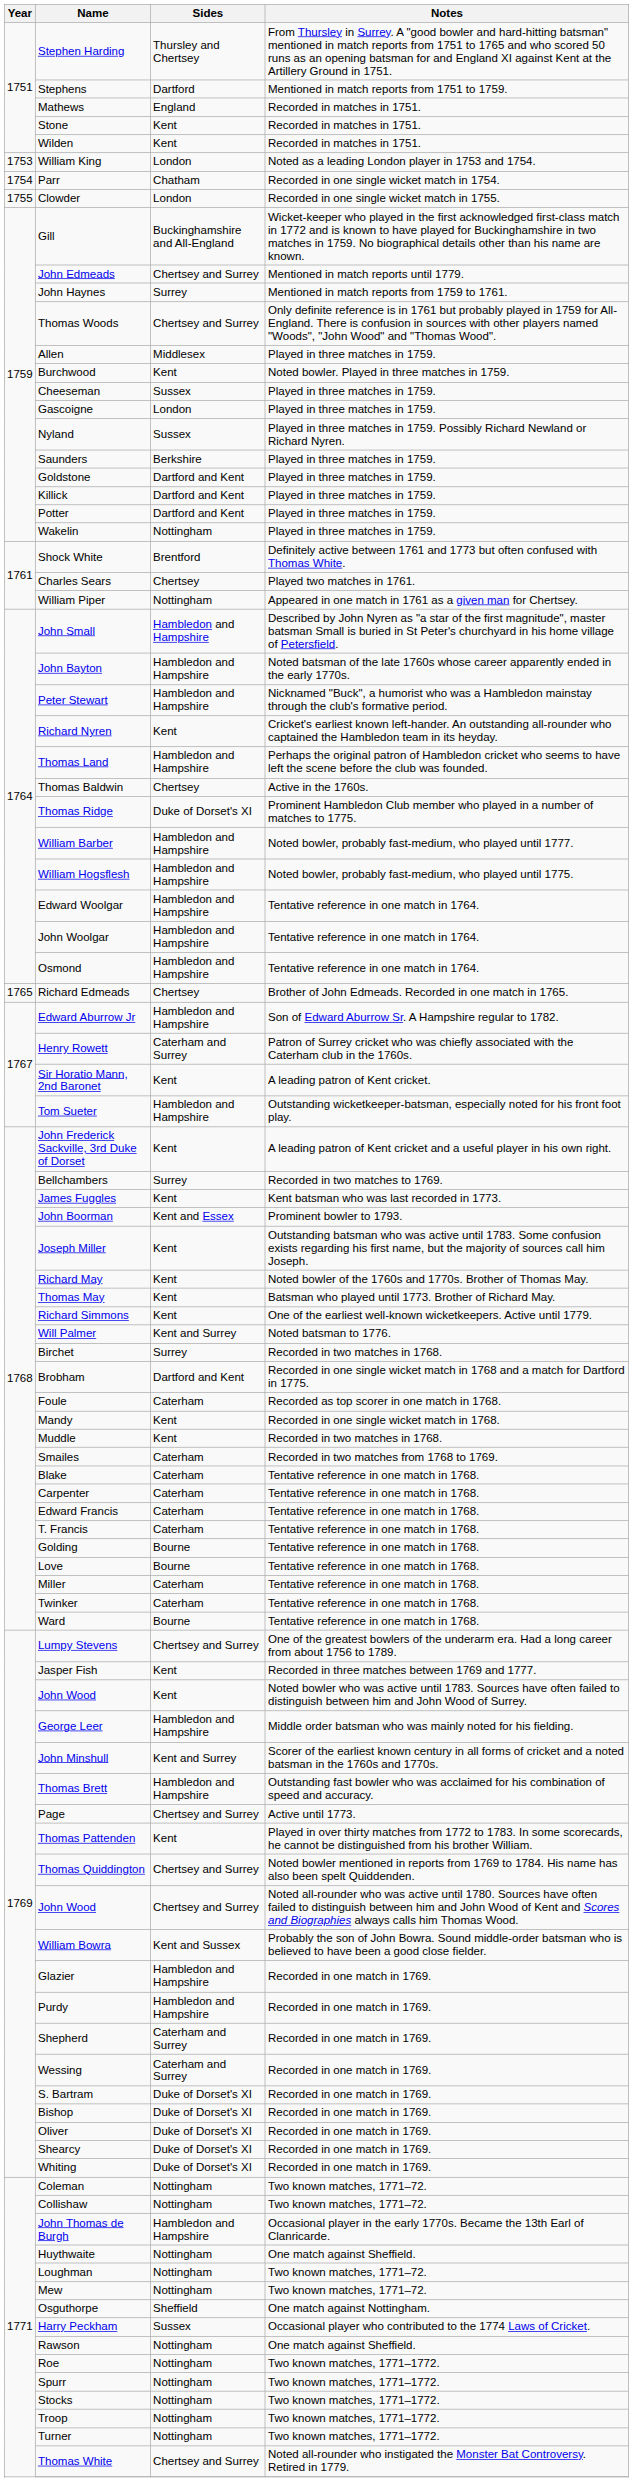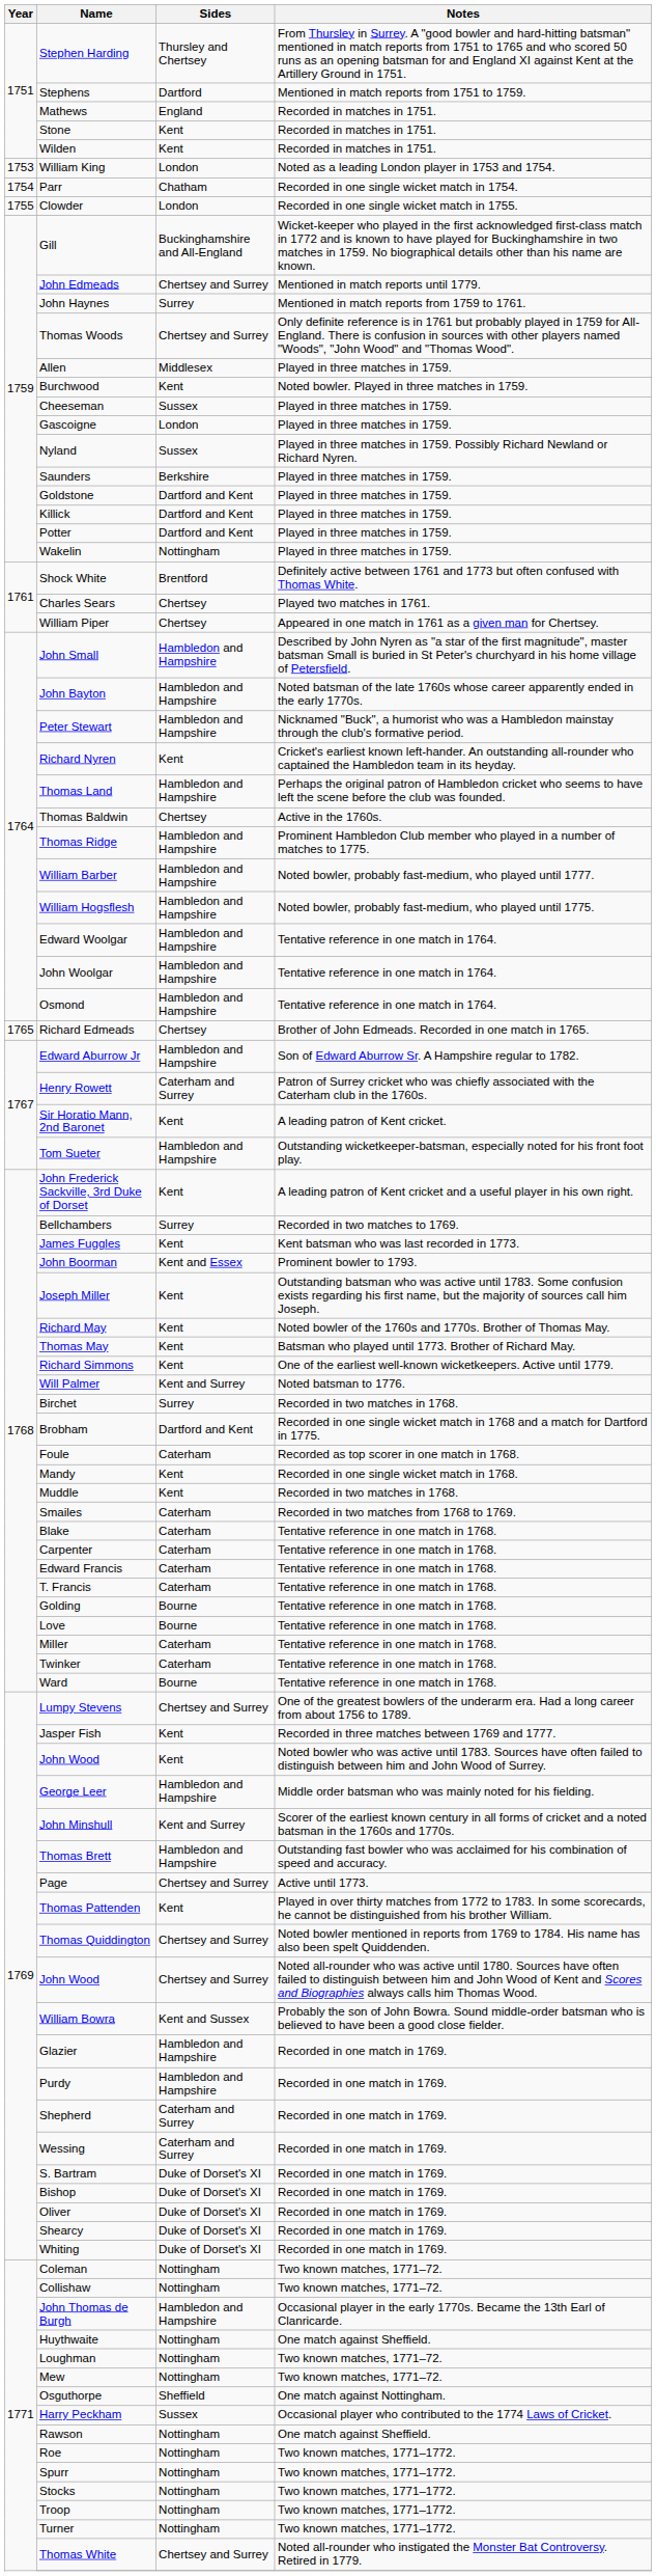 <table class="wikitable">
 <tr>
 <th>Year</th>
 <th>Name</th>
 <th>Sides</th>
 <th>Notes</th>
 </tr>
 <tr>
 <td scope="row" rowspan="5">1751</td>
 <td><a href='#'>Stephen Harding</a></td>
 <td>Thursley and Chertsey</td>
 <td>From <a href='#'>Thursley</a> in <a href='#'>Surrey</a>. A "good bowler and hard-hitting batsman" mentioned in match reports from 1751 to 1765 and who scored 50 runs as an opening batsman for and England XI against Kent at the Artillery Ground in 1751.</td>
 </tr>
 <tr>
 <td>Stephens</td>
 <td>Dartford</td>
 <td>Mentioned in match reports from 1751 to 1759.</td>
 </tr>
 <tr>
 <td>Mathews</td>
 <td>England</td>
 <td>Recorded in matches in 1751.</td>
 </tr>
 <tr>
 <td>Stone</td>
 <td>Kent</td>
 <td>Recorded in matches in 1751.</td>
 </tr>
 <tr>
 <td>Wilden</td>
 <td>Kent</td>
 <td>Recorded in matches in 1751.</td>
 </tr>
 <tr>
 <td scope="row">1753</td>
 <td>William King</td>
 <td>London</td>
 <td>Noted as a leading London player in 1753 and 1754.</td>
 </tr>
 <tr>
 <td scope="row">1754</td>
 <td>Parr</td>
 <td>Chatham</td>
 <td>Recorded in one single wicket match in 1754.</td>
 </tr>
 <tr>
 <td scope="row">1755</td>
 <td>Clowder</td>
 <td>London</td>
 <td>Recorded in one single wicket match in 1755.</td>
 </tr>
 <tr>
 <td scope="row" rowspan="14">1759</td>
 <td>Gill</td>
 <td>Buckinghamshire and All-England</td>
 <td>Wicket-keeper who played in the first acknowledged first-class match in 1772 and is known to have played for Buckinghamshire in two matches in 1759. No biographical details other than his name are known.</td>
 </tr>
 <tr>
 <td><a href='#'>John Edmeads</a></td>
 <td>Chertsey and Surrey</td>
 <td>Mentioned in match reports until 1779.</td>
 </tr>
 <tr>
 <td>John Haynes</td>
 <td>Surrey</td>
 <td>Mentioned in match reports from 1759 to 1761.</td>
 </tr>
 <tr>
 <td>Thomas Woods</td>
 <td>Chertsey and Surrey</td>
 <td>Only definite reference is in 1761 but probably played in 1759 for All-England. There is confusion in sources with other players named "Woods", "John Wood" and "Thomas Wood".</td>
 </tr>
 <tr>
 <td>Allen</td>
 <td>Middlesex</td>
 <td>Played in three matches in 1759.</td>
 </tr>
 <tr>
 <td>Burchwood</td>
 <td>Kent</td>
 <td>Noted bowler. Played in three matches in 1759.</td>
 </tr>
 <tr>
 <td>Cheeseman</td>
 <td>Sussex</td>
 <td>Played in three matches in 1759.</td>
 </tr>
 <tr>
 <td>Gascoigne</td>
 <td>London</td>
 <td>Played in three matches in 1759.</td>
 </tr>
 <tr>
 <td>Nyland</td>
 <td>Sussex</td>
 <td>Played in three matches in 1759. Possibly Richard Newland or Richard Nyren.</td>
 </tr>
 <tr>
 <td>Saunders</td>
 <td>Berkshire</td>
 <td>Played in three matches in 1759.</td>
 </tr>
 <tr>
 <td>Goldstone</td>
 <td>Dartford and Kent</td>
 <td>Played in three matches in 1759.</td>
 </tr>
 <tr>
 <td>Killick</td>
 <td>Dartford and Kent</td>
 <td>Played in three matches in 1759.</td>
 </tr>
 <tr>
 <td>Potter</td>
 <td>Dartford and Kent</td>
 <td>Played in three matches in 1759.</td>
 </tr>
 <tr>
 <td>Wakelin</td>
 <td>Nottingham</td>
 <td>Played in three matches in 1759.</td>
 </tr>
 <tr>
 <td scope="row" rowspan="3">1761</td>
 <td>Shock White</td>
 <td>Brentford</td>
 <td>Definitely active between 1761 and 1773 but often confused with <a href='#'>Thomas White</a>.</td>
 </tr>
 <tr>
 <td>Charles Sears</td>
 <td>Chertsey</td>
 <td>Played two matches in 1761.</td>
 </tr>
 <tr>
 <td>William Piper</td>
-<td>Nottingham</td>
+<td>Chertsey</td>
 <td>Appeared in one match in 1761 as a <a href='#'>given man</a> for Chertsey.</td>
 </tr>
 <tr>
 <td scope="row" rowspan="12">1764</td>
 <td><a href='#'>John Small</a></td>
 <td><a href='#'>Hambledon</a> and <a href='#'>Hampshire</a></td>
 <td>Described by John Nyren as "a star of the first magnitude", master batsman Small is buried in St Peter's churchyard in his home village of <a href='#'>Petersfield</a>.</td>
 </tr>
 <tr>
 <td><a href='#'>John Bayton</a></td>
 <td>Hambledon and Hampshire</td>
 <td>Noted batsman of the late 1760s whose career apparently ended in the early 1770s.</td>
 </tr>
 <tr>
 <td><a href='#'>Peter Stewart</a></td>
 <td>Hambledon and Hampshire</td>
 <td>Nicknamed "Buck", a humorist who was a Hambledon mainstay through the club's formative period.</td>
 </tr>
 <tr>
 <td><a href='#'>Richard Nyren</a></td>
 <td>Kent</td>
 <td>Cricket's earliest known left-hander. An outstanding all-rounder who captained the Hambledon team in its heyday.</td>
 </tr>
 <tr>
 <td><a href='#'>Thomas Land</a></td>
 <td>Hambledon and Hampshire</td>
 <td>Perhaps the original patron of Hambledon cricket who seems to have left the scene before the club was founded.</td>
 </tr>
 <tr>
 <td>Thomas Baldwin</td>
 <td>Chertsey</td>
 <td>Active in the 1760s.</td>
 </tr>
 <tr>
 <td><a href='#'>Thomas Ridge</a></td>
-<td>Duke of Dorset's XI</td>
+<td>Hambledon and Hampshire</td>
 <td>Prominent Hambledon Club member who played in a number of matches to 1775.</td>
 </tr>
 <tr>
 <td><a href='#'>William Barber</a></td>
 <td>Hambledon and Hampshire</td>
 <td>Noted bowler, probably fast-medium, who played until 1777.</td>
 </tr>
 <tr>
 <td><a href='#'>William Hogsflesh</a></td>
 <td>Hambledon and Hampshire</td>
 <td>Noted bowler, probably fast-medium, who played until 1775.</td>
 </tr>
 <tr>
 <td>Edward Woolgar</td>
 <td>Hambledon and Hampshire</td>
 <td>Tentative reference in one match in 1764.</td>
 </tr>
 <tr>
 <td>John Woolgar</td>
 <td>Hambledon and Hampshire</td>
 <td>Tentative reference in one match in 1764.</td>
 </tr>
 <tr>
 <td>Osmond</td>
 <td>Hambledon and Hampshire</td>
 <td>Tentative reference in one match in 1764.</td>
 </tr>
 <tr>
 <td scope="row">1765</td>
 <td>Richard Edmeads</td>
 <td>Chertsey</td>
 <td>Brother of John Edmeads. Recorded in one match in 1765.</td>
 </tr>
 <tr>
 <td scope="row" rowspan="4">1767</td>
 <td><a href='#'>Edward Aburrow Jr</a></td>
 <td>Hambledon and Hampshire</td>
 <td>Son of <a href='#'>Edward Aburrow Sr</a>. A Hampshire regular to 1782.</td>
 </tr>
 <tr>
 <td><a href='#'>Henry Rowett</a></td>
 <td>Caterham and Surrey</td>
 <td>Patron of Surrey cricket who was chiefly associated with the Caterham club in the 1760s.</td>
 </tr>
 <tr>
 <td><a href='#'>Sir Horatio Mann, 2nd Baronet</a></td>
 <td>Kent</td>
 <td>A leading patron of Kent cricket.</td>
 </tr>
 <tr>
 <td><a href='#'>Tom Sueter</a></td>
 <td>Hambledon and Hampshire</td>
 <td>Outstanding wicketkeeper-batsman, especially noted for his front foot play.</td>
 </tr>
 <tr>
 <td scope="row" rowspan="24">1768</td>
 <td><a href='#'>John Frederick Sackville, 3rd Duke of Dorset</a><br></td>
 <td>Kent</td>
 <td>A leading patron of Kent cricket and a useful player in his own right.</td>
 </tr>
 <tr>
 <td>Bellchambers</td>
 <td>Surrey</td>
 <td>Recorded in two matches to 1769.</td>
 </tr>
 <tr>
 <td><a href='#'>James Fuggles</a></td>
 <td>Kent</td>
 <td>Kent batsman who was last recorded in 1773.</td>
 </tr>
 <tr>
 <td><a href='#'>John Boorman</a></td>
 <td>Kent and <a href='#'>Essex</a></td>
 <td>Prominent bowler to 1793.</td>
 </tr>
 <tr>
 <td><a href='#'>Joseph Miller</a></td>
 <td>Kent</td>
 <td>Outstanding batsman who was active until 1783. Some confusion exists regarding his first name, but the majority of sources call him Joseph.</td>
 </tr>
 <tr>
 <td><a href='#'>Richard May</a></td>
 <td>Kent</td>
 <td>Noted bowler of the 1760s and 1770s. Brother of Thomas May.</td>
 </tr>
 <tr>
 <td><a href='#'>Thomas May</a></td>
 <td>Kent</td>
 <td>Batsman who played until 1773. Brother of Richard May.</td>
 </tr>
 <tr>
 <td><a href='#'>Richard Simmons</a></td>
 <td>Kent</td>
 <td>One of the earliest well-known wicketkeepers. Active until 1779.</td>
 </tr>
 <tr>
 <td><a href='#'>Will Palmer</a></td>
 <td>Kent and Surrey</td>
 <td>Noted batsman to 1776.</td>
 </tr>
 <tr>
 <td>Birchet</td>
 <td>Surrey</td>
 <td>Recorded in two matches in 1768.</td>
 </tr>
 <tr>
 <td>Brobham</td>
 <td>Dartford and Kent</td>
 <td>Recorded in one single wicket match in 1768 and a match for Dartford in 1775.</td>
 </tr>
 <tr>
 <td>Foule</td>
 <td>Caterham</td>
 <td>Recorded as top scorer in one match in 1768.</td>
 </tr>
 <tr>
 <td>Mandy</td>
 <td>Kent</td>
 <td>Recorded in one single wicket match in 1768.</td>
 </tr>
 <tr>
 <td>Muddle</td>
 <td>Kent</td>
 <td>Recorded in two matches in 1768.</td>
 </tr>
 <tr>
 <td>Smailes</td>
 <td>Caterham</td>
 <td>Recorded in two matches from 1768 to 1769.</td>
 </tr>
 <tr>
 <td>Blake</td>
 <td>Caterham</td>
 <td>Tentative reference in one match in 1768.</td>
 </tr>
 <tr>
 <td>Carpenter</td>
 <td>Caterham</td>
 <td>Tentative reference in one match in 1768.</td>
 </tr>
 <tr>
 <td>Edward Francis</td>
 <td>Caterham</td>
 <td>Tentative reference in one match in 1768.</td>
 </tr>
 <tr>
 <td>T. Francis</td>
 <td>Caterham</td>
 <td>Tentative reference in one match in 1768.</td>
 </tr>
 <tr>
 <td>Golding</td>
 <td>Bourne</td>
 <td>Tentative reference in one match in 1768.</td>
 </tr>
 <tr>
 <td>Love</td>
 <td>Bourne</td>
 <td>Tentative reference in one match in 1768.</td>
 </tr>
 <tr>
 <td>Miller</td>
 <td>Caterham</td>
 <td>Tentative reference in one match in 1768.</td>
 </tr>
 <tr>
 <td>Twinker</td>
 <td>Caterham</td>
 <td>Tentative reference in one match in 1768.</td>
 </tr>
 <tr>
 <td>Ward</td>
 <td>Bourne</td>
 <td>Tentative reference in one match in 1768.</td>
 </tr>
 <tr>
 <td scope="row" rowspan="20">1769</td>
 <td><a href='#'>Lumpy Stevens</a></td>
 <td>Chertsey and Surrey</td>
 <td>One of the greatest bowlers of the underarm era. Had a long career from about 1756 to 1789.</td>
 </tr>
 <tr>
 <td>Jasper Fish</td>
 <td>Kent</td>
 <td>Recorded in three matches between 1769 and 1777.</td>
 </tr>
 <tr>
 <td><a href='#'>John Wood</a></td>
 <td>Kent</td>
 <td>Noted bowler who was active until 1783. Sources have often failed to distinguish between him and John Wood of Surrey.</td>
 </tr>
 <tr>
 <td><a href='#'>George Leer</a></td>
 <td>Hambledon and Hampshire</td>
 <td>Middle order batsman who was mainly noted for his fielding.</td>
 </tr>
 <tr>
 <td><a href='#'>John Minshull</a></td>
 <td>Kent and Surrey</td>
 <td>Scorer of the earliest known century in all forms of cricket and a noted batsman in the 1760s and 1770s.</td>
 </tr>
 <tr>
 <td><a href='#'>Thomas Brett</a></td>
 <td>Hambledon and Hampshire</td>
 <td>Outstanding fast bowler who was acclaimed for his combination of speed and accuracy.</td>
 </tr>
 <tr>
 <td>Page</td>
 <td>Chertsey and Surrey</td>
 <td>Active until 1773.</td>
 </tr>
 <tr>
 <td><a href='#'>Thomas Pattenden</a></td>
 <td>Kent</td>
 <td>Played in over thirty matches from 1772 to 1783. In some scorecards, he cannot be distinguished from his brother William.</td>
 </tr>
 <tr>
 <td><a href='#'>Thomas Quiddington</a></td>
 <td>Chertsey and Surrey</td>
 <td>Noted bowler mentioned in reports from 1769 to 1784. His name has also been spelt Quiddenden.</td>
 </tr>
 <tr>
 <td><a href='#'>John Wood</a></td>
 <td>Chertsey and Surrey</td>
 <td>Noted all-rounder who was active until 1780. Sources have often failed to distinguish between him and John Wood of Kent and <em><a href='#'>Scores and Biographies</a></em> always calls him Thomas Wood.</td>
 </tr>
 <tr>
 <td><a href='#'>William Bowra</a></td>
 <td>Kent and Sussex</td>
 <td>Probably the son of John Bowra. Sound middle-order batsman who is believed to have been a good close fielder.</td>
 </tr>
 <tr>
 <td>Glazier</td>
 <td>Hambledon and Hampshire</td>
 <td>Recorded in one match in 1769.</td>
 </tr>
 <tr>
 <td>Purdy</td>
 <td>Hambledon and Hampshire</td>
 <td>Recorded in one match in 1769.</td>
 </tr>
 <tr>
 <td>Shepherd</td>
 <td>Caterham and Surrey</td>
 <td>Recorded in one match in 1769.</td>
 </tr>
 <tr>
 <td>Wessing</td>
 <td>Caterham and Surrey</td>
 <td>Recorded in one match in 1769.</td>
 </tr>
 <tr>
 <td>S. Bartram</td>
 <td>Duke of Dorset's XI</td>
 <td>Recorded in one match in 1769.</td>
 </tr>
 <tr>
 <td>Bishop</td>
 <td>Duke of Dorset's XI</td>
 <td>Recorded in one match in 1769.</td>
 </tr>
 <tr>
 <td>Oliver</td>
 <td>Duke of Dorset's XI</td>
 <td>Recorded in one match in 1769.</td>
 </tr>
 <tr>
 <td>Shearcy</td>
 <td>Duke of Dorset's XI</td>
 <td>Recorded in one match in 1769.</td>
 </tr>
 <tr>
 <td>Whiting</td>
 <td>Duke of Dorset's XI</td>
 <td>Recorded in one match in 1769.</td>
 </tr>
 <tr>
 <td scope="row" rowspan="16">1771</td>
 <td>Coleman</td>
 <td>Nottingham</td>
 <td>Two known matches, 1771–72.</td>
 </tr>
 <tr>
 <td>Collishaw</td>
 <td>Nottingham</td>
 <td>Two known matches, 1771–72.</td>
 </tr>
 <tr>
 <td><a href='#'>John Thomas de Burgh</a></td>
 <td>Hambledon and Hampshire</td>
 <td>Occasional player in the early 1770s. Became the 13th Earl of Clanricarde.</td>
 </tr>
 <tr>
 <td>Huythwaite</td>
 <td>Nottingham</td>
 <td>One match against Sheffield.</td>
 </tr>
 <tr>
 <td>Loughman</td>
 <td>Nottingham</td>
 <td>Two known matches, 1771–72.</td>
 </tr>
 <tr>
 <td>Mew</td>
 <td>Nottingham</td>
 <td>Two known matches, 1771–72.</td>
 </tr>
 <tr>
 <td>Osguthorpe</td>
 <td>Sheffield</td>
 <td>One match against Nottingham.</td>
 </tr>
 <tr>
 <td><a href='#'>Harry Peckham</a><br></td>
 <td>Sussex</td>
 <td>Occasional player who contributed to the 1774 <a href='#'>Laws of Cricket</a>.</td>
 </tr>
 <tr>
 <td>Rawson</td>
 <td>Nottingham</td>
 <td>One match against Sheffield.</td>
 </tr>
 <tr>
 <td>Roe</td>
 <td>Nottingham</td>
 <td>Two known matches, 1771–1772.</td>
 </tr>
 <tr>
 <td>Spurr</td>
 <td>Nottingham</td>
 <td>Two known matches, 1771–1772.</td>
 </tr>
 <tr>
 <td>Stocks</td>
 <td>Nottingham</td>
 <td>Two known matches, 1771–1772.</td>
 </tr>
 <tr>
 <td>Troop</td>
 <td>Nottingham</td>
 <td>Two known matches, 1771–1772.</td>
 </tr>
 <tr>
 <td>Turner</td>
 <td>Nottingham</td>
 <td>Two known matches, 1771–1772.</td>
 </tr>
 <tr>
 <td><a href='#'>Thomas White</a></td>
 <td>Chertsey and Surrey</td>
 <td>Noted all-rounder who instigated the <a href='#'>Monster Bat Controversy</a>. Retired in 1779.</td>
 </tr>
 <tr>
 </tr>
 </table>
